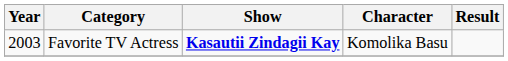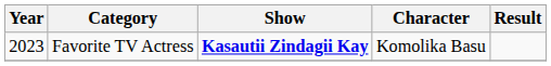 <table class="wikitable sortable">
 <tr>
 <th>Year</th>
 <th>Category</th>
 <th>Show</th>
 <th>Character</th>
 <th>Result</th>
 </tr>
 <tr>
-<td rowspan="1">2003</td>
+<td rowspan="1">2023</td>
 <td>Favorite TV Actress</td>
 <td rowspan="1"><strong><a href='#'>Kasautii Zindagii Kay</a></strong></td>
 <td rowspan="1">Komolika Basu</td>
 <td></td>
 </tr>
 <tr>
 </tr>
 </table>
